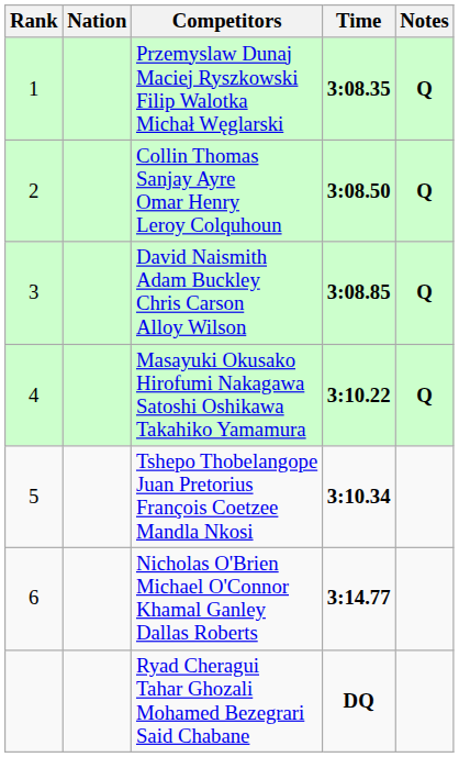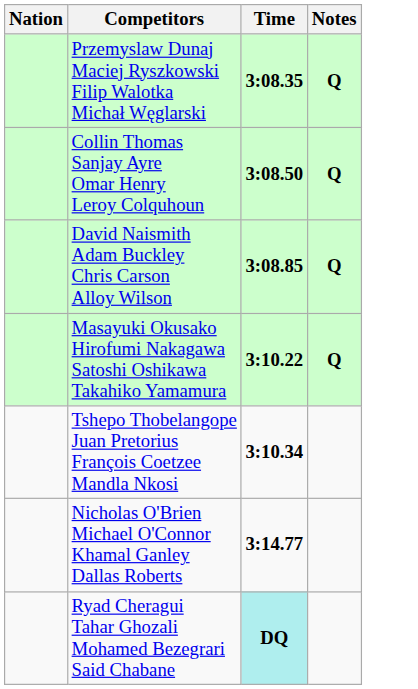 <table class="wikitable sortable" style="text-align:center">
 <tr>
-<th>Rank</th>
 <th>Nation</th>
 <th>Competitors</th>
 <th>Time</th>
 <th>Notes</th>
 </tr>
 <tr bgcolor=ccffcc>
-<td>1</td>
 <td align=left></td>
 <td align=left><a href='#'>Przemyslaw Dunaj</a><br><a href='#'>Maciej Ryszkowski</a><br><a href='#'>Filip Walotka</a><br><a href='#'>Michał Węglarski</a></td>
 <td><strong>3:08.35</strong></td>
 <td><strong>Q</strong></td>
 </tr>
 <tr bgcolor=ccffcc>
-<td>2</td>
 <td align=left></td>
 <td align=left><a href='#'>Collin Thomas</a><br><a href='#'>Sanjay Ayre</a><br><a href='#'>Omar Henry</a><br><a href='#'>Leroy Colquhoun</a></td>
 <td><strong>3:08.50</strong></td>
 <td><strong>Q</strong></td>
 </tr>
 <tr bgcolor=ccffcc>
-<td>3</td>
 <td align=left></td>
 <td align=left><a href='#'>David Naismith</a><br><a href='#'>Adam Buckley</a><br><a href='#'>Chris Carson</a><br><a href='#'>Alloy Wilson</a></td>
 <td><strong>3:08.85</strong></td>
 <td><strong>Q</strong></td>
 </tr>
 <tr bgcolor=ccffcc>
-<td>4</td>
 <td align=left></td>
 <td align=left><a href='#'>Masayuki Okusako</a><br><a href='#'>Hirofumi Nakagawa</a><br><a href='#'>Satoshi Oshikawa</a><br><a href='#'>Takahiko Yamamura</a></td>
 <td><strong>3:10.22</strong></td>
 <td><strong>Q</strong></td>
 </tr>
 <tr>
-<td>5</td>
 <td align=left></td>
 <td align=left><a href='#'>Tshepo Thobelangope</a><br><a href='#'>Juan Pretorius</a><br><a href='#'>François Coetzee</a><br><a href='#'>Mandla Nkosi</a></td>
 <td><strong>3:10.34</strong></td>
 <td></td>
 </tr>
 <tr>
-<td>6</td>
 <td align=left></td>
 <td align=left><a href='#'>Nicholas O'Brien</a><br><a href='#'>Michael O'Connor</a><br><a href='#'>Khamal Ganley</a><br><a href='#'>Dallas Roberts</a></td>
 <td><strong>3:14.77</strong></td>
 <td></td>
 </tr>
 <tr>
-<td></td>
 <td align=left></td>
 <td align=left><a href='#'>Ryad Cheragui</a><br><a href='#'>Tahar Ghozali</a><br><a href='#'>Mohamed Bezegrari</a><br><a href='#'>Said Chabane</a></td>
-<td><strong>DQ</strong></td>
+<td style="background: paleturquoise;"><strong>DQ</strong></td>
 <td></td>
 </tr>
 </table>
